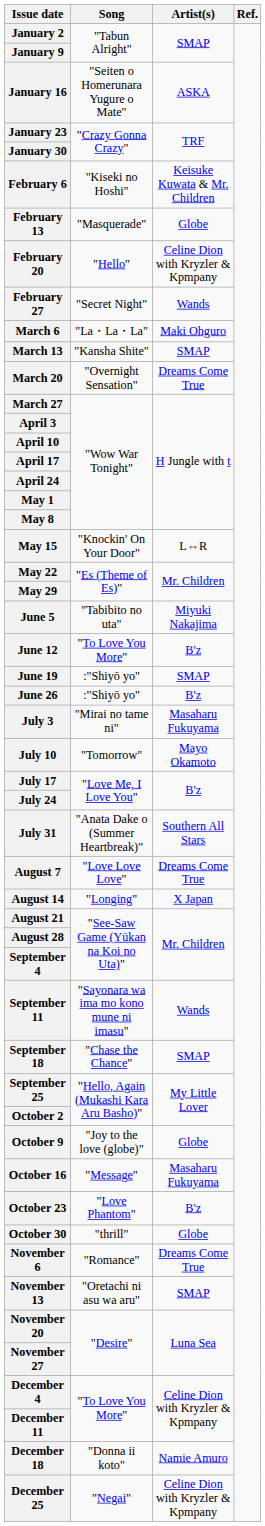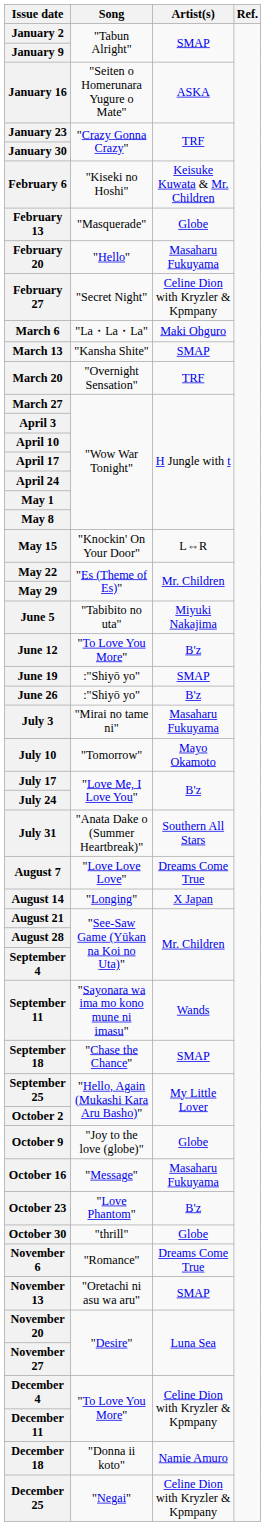 <table class="wikitable plainrowheaders" style="text-align: center">
 <tr>
 <th width="80">Issue date</th>
 <th width="100">Song</th>
 <th width="100">Artist(s)</th>
 <th width="20">Ref.</th>
 </tr>
 <tr>
 <th scope="row">January 2</th>
 <td rowspan="2">"Tabun Alright"</td>
 <td rowspan="2"><a href='#'>SMAP</a></td>
 <td rowspan="53"></td>
 </tr>
 <tr>
 <th scope="row">January 9</th>
 </tr>
 <tr>
 <th scope="row">January 16</th>
 <td>"Seiten o Homerunara Yugure o Mate"</td>
 <td><a href='#'>ASKA</a></td>
 </tr>
 <tr>
 <th scope="row">January 23</th>
 <td rowspan="2">"<a href='#'>Crazy Gonna Crazy</a>"</td>
 <td rowspan="2"><a href='#'>TRF</a></td>
 </tr>
 <tr>
 <th scope="row">January 30</th>
 </tr>
 <tr>
 <th scope="row">February 6</th>
 <td>"Kiseki no Hoshi"</td>
 <td><a href='#'>Keisuke Kuwata</a> & <a href='#'>Mr. Children</a></td>
 </tr>
 <tr>
 <th scope="row">February 13</th>
 <td>"Masquerade"</td>
 <td><a href='#'>Globe</a></td>
 </tr>
 <tr>
 <th scope="row">February 20</th>
 <td>"<a href='#'>Hello</a>"</td>
-<td><a href='#'>Celine Dion</a> with Kryzler & Kpmpany</td>
+<td><a href='#'>Masaharu Fukuyama</a></td>
 </tr>
 <tr>
 <th scope="row">February 27</th>
 <td>"Secret Night"</td>
-<td><a href='#'>Wands</a></td>
+<td><a href='#'>Celine Dion</a> with Kryzler & Kpmpany</td>
 </tr>
 <tr>
 <th scope="row">March 6</th>
 <td>"La・La・La"</td>
 <td><a href='#'>Maki Ohguro</a></td>
 </tr>
 <tr>
 <th scope="row">March 13</th>
 <td>"Kansha Shite"</td>
 <td><a href='#'>SMAP</a></td>
 </tr>
 <tr>
 <th scope="row">March 20</th>
 <td>"Overnight Sensation"</td>
-<td><a href='#'>Dreams Come True</a></td>
+<td><a href='#'>TRF</a></td>
 </tr>
 <tr>
 <th scope="row">March 27</th>
 <td rowspan="7">"Wow War Tonight"</td>
 <td rowspan="7"><a href='#'>H</a> Jungle with <a href='#'>t</a></td>
 </tr>
 <tr>
 <th scope="row">April 3</th>
 </tr>
 <tr>
 <th scope="row">April 10</th>
 </tr>
 <tr>
 <th scope="row">April 17</th>
 </tr>
 <tr>
 <th scope="row">April 24</th>
 </tr>
 <tr>
 <th scope="row">May 1</th>
 </tr>
 <tr>
 <th scope="row">May 8</th>
 </tr>
 <tr>
 <th scope="row">May 15</th>
 <td>"Knockin' On Your Door"</td>
 <td>L⇔R</td>
 </tr>
 <tr>
 <th scope="row">May 22</th>
 <td rowspan="2">"<a href='#'>Es (Theme of Es)</a>"</td>
 <td rowspan="2"><a href='#'>Mr. Children</a></td>
 </tr>
 <tr>
 <th scope="row">May 29</th>
 </tr>
 <tr>
 <th scope="row">June 5</th>
 <td>"Tabibito no uta"</td>
 <td><a href='#'>Miyuki Nakajima</a></td>
 </tr>
 <tr>
 <th scope="row">June 12</th>
 <td>"<a href='#'>To Love You More</a>"</td>
 <td><a href='#'>B'z</a></td>
 </tr>
 <tr>
 <th scope="row">June 19</th>
 <td>:"Shiyō yo"</td>
 <td><a href='#'>SMAP</a></td>
 </tr>
 <tr>
 <th scope="row">June 26</th>
 <td>:"Shiyō yo"</td>
 <td><a href='#'>B'z</a></td>
 </tr>
 <tr>
 <th scope="row">July 3</th>
 <td>"Mirai no tame ni"</td>
 <td><a href='#'>Masaharu Fukuyama</a></td>
 </tr>
 <tr>
 <th scope="row">July 10</th>
 <td>"Tomorrow"</td>
 <td><a href='#'>Mayo Okamoto</a></td>
 </tr>
 <tr>
 <th scope="row">July 17</th>
 <td rowspan="2">"<a href='#'>Love Me, I Love You</a>"</td>
 <td rowspan="2"><a href='#'>B'z</a></td>
 </tr>
 <tr>
 <th scope="row">July 24</th>
 </tr>
 <tr>
 <th scope="row">July 31</th>
 <td>"Anata Dake o (Summer Heartbreak)"</td>
 <td><a href='#'>Southern All Stars</a></td>
 </tr>
 <tr>
 <th scope="row">August 7</th>
 <td>"<a href='#'>Love Love Love</a>"</td>
 <td><a href='#'>Dreams Come True</a></td>
 </tr>
 <tr>
 <th scope="row">August 14</th>
 <td>"<a href='#'>Longing</a>"</td>
 <td><a href='#'>X Japan</a></td>
 </tr>
 <tr>
 <th scope="row">August 21</th>
 <td rowspan="3">"<a href='#'>See-Saw Game (Yūkan na Koi no Uta)</a>"</td>
 <td rowspan="3"><a href='#'>Mr. Children</a></td>
 </tr>
 <tr>
 <th scope="row">August 28</th>
 </tr>
 <tr>
 <th scope="row">September 4</th>
 </tr>
 <tr>
 <th scope="row">September 11</th>
 <td>"<a href='#'>Sayonara wa ima mo kono mune ni imasu</a>"</td>
 <td><a href='#'>Wands</a></td>
 </tr>
 <tr>
 <th scope="row">September 18</th>
 <td>"<a href='#'>Chase the Chance</a>"</td>
 <td><a href='#'>SMAP</a></td>
 </tr>
 <tr>
 <th scope="row">September 25</th>
 <td rowspan="2">"<a href='#'>Hello, Again (Mukashi Kara Aru Basho)</a>"</td>
 <td rowspan="2"><a href='#'>My Little Lover</a></td>
 </tr>
 <tr>
 <th scope="row">October 2</th>
 </tr>
 <tr>
 <th scope="row">October 9</th>
 <td>"Joy to the love (globe)"</td>
 <td><a href='#'>Globe</a></td>
 </tr>
 <tr>
 <th scope="row">October 16</th>
 <td>"<a href='#'>Message</a>"</td>
 <td><a href='#'>Masaharu Fukuyama</a></td>
 </tr>
 <tr>
 <th scope="row">October 23</th>
 <td>"<a href='#'>Love Phantom</a>"</td>
 <td><a href='#'>B'z</a></td>
 </tr>
 <tr>
 <th scope="row">October 30</th>
 <td>"thrill"</td>
 <td><a href='#'>Globe</a></td>
 </tr>
 <tr>
 <th scope="row">November 6</th>
 <td>"Romance"</td>
 <td><a href='#'>Dreams Come True</a></td>
 </tr>
 <tr>
 <th scope="row">November 13</th>
 <td>"Oretachi ni asu wa aru"</td>
 <td><a href='#'>SMAP</a></td>
 </tr>
 <tr>
 <th scope="row">November 20</th>
 <td rowspan="2">"<a href='#'>Desire</a>"</td>
 <td rowspan="2"><a href='#'>Luna Sea</a></td>
 </tr>
 <tr>
 <th scope="row">November 27</th>
 </tr>
 <tr>
 <th scope="row">December 4</th>
 <td rowspan="2">"<a href='#'>To Love You More</a>"</td>
 <td rowspan="2"><a href='#'>Celine Dion</a> with Kryzler & Kpmpany</td>
 </tr>
 <tr>
 <th scope="row">December 11</th>
 </tr>
 <tr>
 <th scope="row">December 18</th>
 <td>"Donna ii koto"</td>
 <td rowspan="1"><a href='#'>Namie Amuro</a></td>
 </tr>
 <tr>
 <th scope="row">December 25</th>
 <td>"<a href='#'>Negai</a>"</td>
 <td><a href='#'>Celine Dion</a> with Kryzler & Kpmpany</td>
 </tr>
 </table>
